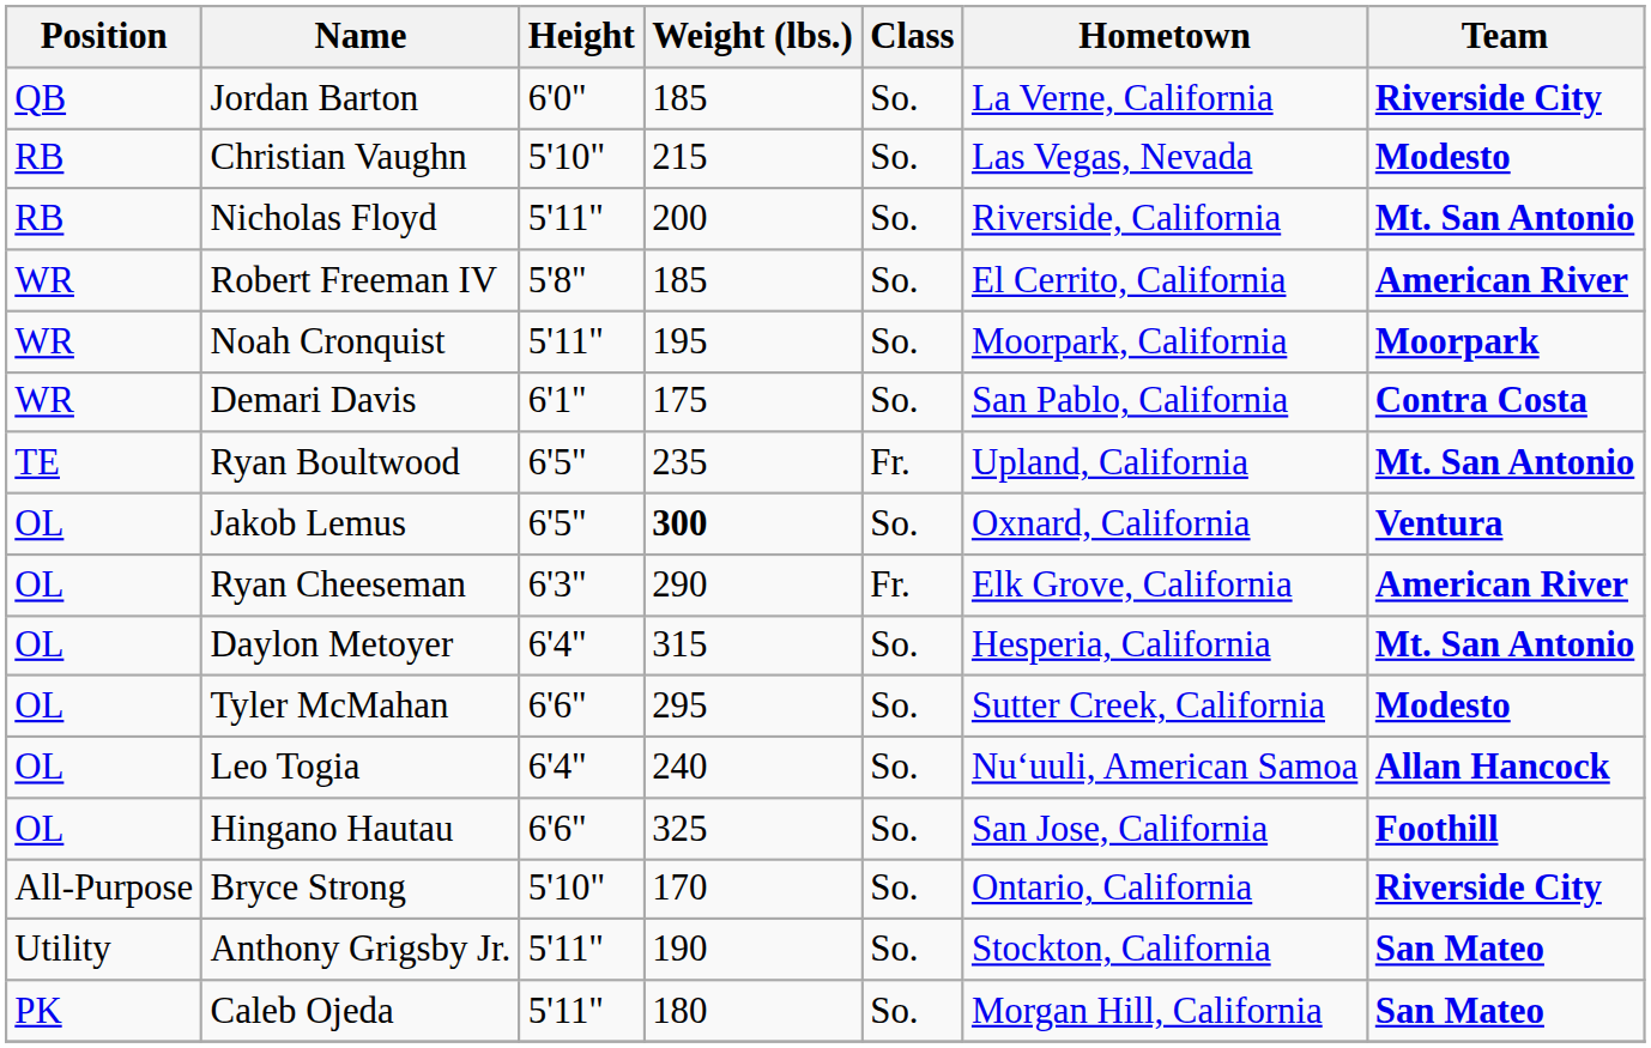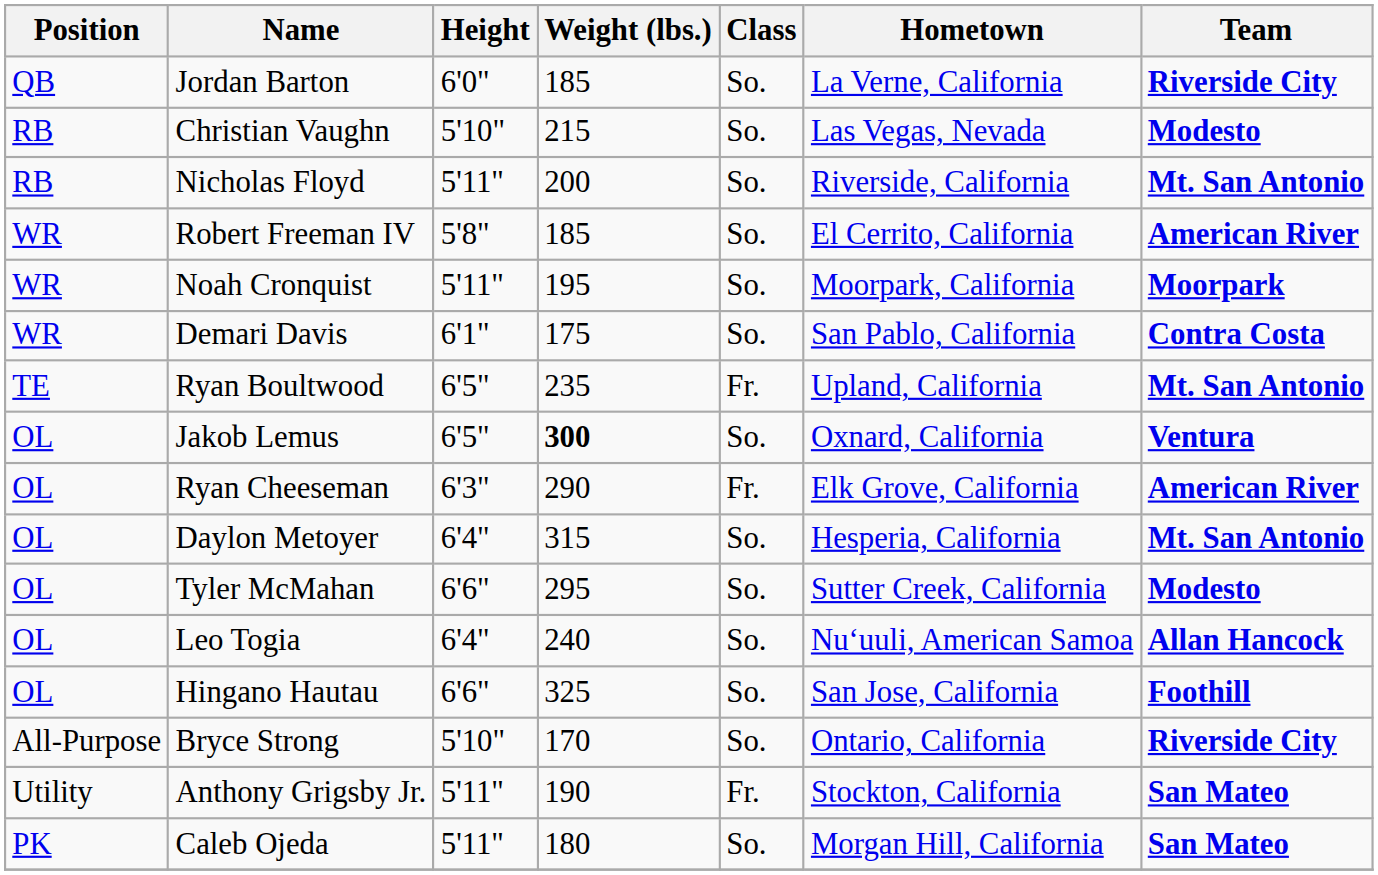 <table class="wikitable" style="font-size: 90%">
 <tr>
 <th>Position</th>
 <th>Name</th>
 <th>Height</th>
 <th>Weight (lbs.)</th>
 <th>Class</th>
 <th>Hometown</th>
 <th>Team</th>
 </tr>
 <tr>
 <td><a href='#'>QB</a></td>
 <td>Jordan Barton</td>
 <td>6'0"</td>
 <td>185</td>
 <td>So.</td>
 <td><a href='#'>La Verne, California</a></td>
 <td><strong><a href='#'>Riverside City</a></strong></td>
 </tr>
 <tr>
 <td><a href='#'>RB</a></td>
 <td>Christian Vaughn</td>
 <td>5'10"</td>
 <td>215</td>
 <td>So.</td>
 <td><a href='#'>Las Vegas, Nevada</a></td>
 <td><strong><a href='#'>Modesto</a></strong></td>
 </tr>
 <tr>
 <td><a href='#'>RB</a></td>
 <td>Nicholas Floyd</td>
 <td>5'11"</td>
 <td>200</td>
 <td>So.</td>
 <td><a href='#'>Riverside, California</a></td>
 <td><strong><a href='#'>Mt. San Antonio</a></strong></td>
 </tr>
 <tr>
 <td><a href='#'>WR</a></td>
 <td>Robert Freeman IV</td>
 <td>5'8"</td>
 <td>185</td>
 <td>So.</td>
 <td><a href='#'>El Cerrito, California</a></td>
 <td><strong><a href='#'>American River</a></strong></td>
 </tr>
 <tr>
 <td><a href='#'>WR</a></td>
 <td>Noah Cronquist</td>
 <td>5'11"</td>
 <td>195</td>
 <td>So.</td>
 <td><a href='#'>Moorpark, California</a></td>
 <td><strong><a href='#'>Moorpark</a></strong></td>
 </tr>
 <tr>
 <td><a href='#'>WR</a></td>
 <td>Demari Davis</td>
 <td>6'1"</td>
 <td>175</td>
 <td>So.</td>
 <td><a href='#'>San Pablo, California</a></td>
 <td><strong><a href='#'>Contra Costa</a></strong></td>
 </tr>
 <tr>
 <td><a href='#'>TE</a></td>
 <td>Ryan Boultwood</td>
 <td>6'5"</td>
 <td>235</td>
 <td>Fr.</td>
 <td><a href='#'>Upland, California</a></td>
 <td><strong><a href='#'>Mt. San Antonio</a></strong></td>
 </tr>
 <tr>
 <td><a href='#'>OL</a></td>
 <td>Jakob Lemus</td>
 <td>6'5"</td>
 <td><strong>300</strong></td>
 <td>So.</td>
 <td><a href='#'>Oxnard, California</a></td>
 <td><strong><a href='#'>Ventura</a></strong></td>
 </tr>
 <tr>
 <td><a href='#'>OL</a></td>
 <td>Ryan Cheeseman</td>
 <td>6'3"</td>
 <td>290</td>
 <td>Fr.</td>
 <td><a href='#'>Elk Grove, California</a></td>
 <td><strong><a href='#'>American River</a></strong></td>
 </tr>
 <tr>
 <td><a href='#'>OL</a></td>
 <td>Daylon Metoyer</td>
 <td>6'4"</td>
 <td>315</td>
 <td>So.</td>
 <td><a href='#'>Hesperia, California</a></td>
 <td><strong><a href='#'>Mt. San Antonio</a></strong></td>
 </tr>
 <tr>
 <td><a href='#'>OL</a></td>
 <td>Tyler McMahan</td>
 <td>6'6"</td>
 <td>295</td>
 <td>So.</td>
 <td><a href='#'>Sutter Creek, California</a></td>
 <td><strong><a href='#'>Modesto</a></strong></td>
 </tr>
 <tr>
 <td><a href='#'>OL</a></td>
 <td>Leo Togia</td>
 <td>6'4"</td>
 <td>240</td>
 <td>So.</td>
 <td><a href='#'>Nuʻuuli, American Samoa</a></td>
 <td><strong><a href='#'>Allan Hancock</a></strong></td>
 </tr>
 <tr>
 <td><a href='#'>OL</a></td>
 <td>Hingano Hautau</td>
 <td>6'6"</td>
 <td>325</td>
 <td>So.</td>
 <td><a href='#'>San Jose, California</a></td>
 <td><strong><a href='#'>Foothill</a></strong></td>
 </tr>
 <tr>
 <td>All-Purpose</td>
 <td>Bryce Strong</td>
 <td>5'10"</td>
 <td>170</td>
 <td>So.</td>
 <td><a href='#'>Ontario, California</a></td>
 <td><strong><a href='#'>Riverside City</a></strong></td>
 </tr>
 <tr>
 <td>Utility</td>
 <td>Anthony Grigsby Jr.</td>
 <td>5'11"</td>
 <td>190</td>
-<td>So.</td>
+<td>Fr.</td>
 <td><a href='#'>Stockton, California</a></td>
 <td><strong><a href='#'>San Mateo</a></strong></td>
 </tr>
 <tr>
 <td><a href='#'>PK</a></td>
 <td>Caleb Ojeda</td>
 <td>5'11"</td>
 <td>180</td>
 <td>So.</td>
 <td><a href='#'>Morgan Hill, California</a></td>
 <td><strong><a href='#'>San Mateo</a></strong></td>
 </tr>
 <tr>
 </tr>
 </table>
